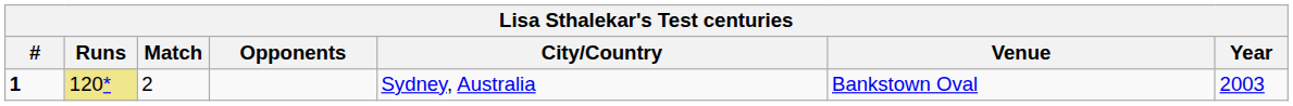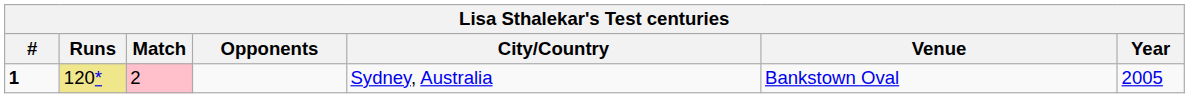 <table class="wikitable">
 <tr>
 <th colspan="8">Lisa Sthalekar's Test centuries</th>
 </tr>
 <tr>
 <th style="width:40px;">#</th>
 <th style="width:50px;">Runs</th>
 <th style="width:50px;">Match</th>
 <th style="width:125px;">Opponents</th>
 <th style="width:350px;">City/Country</th>
 <th style="width:300px;">Venue</th>
 <th style="width:50px;">Year</th>
 </tr>
 <tr>
 <td><strong>1</strong></td>
 <td style="background: khaki;">120<a href='#'>*</a></td>
-<td>2</td>
+<td style="background: pink;">2</td>
 <td></td>
 <td> <a href='#'>Sydney</a>, <a href='#'>Australia</a></td>
 <td><a href='#'>Bankstown Oval</a></td>
-<td><a href='#'>2003</a></td>
+<td><a href='#'>2005</a></td>
 </tr>
 </table>
